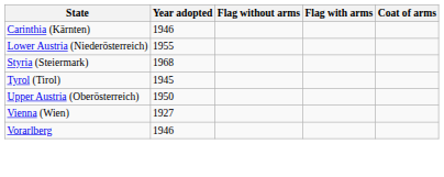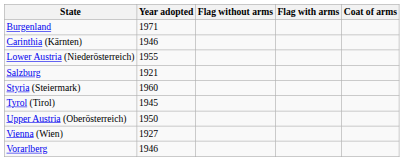 <table class="wikitable sortable">
 <tr>
 <th>State</th>
 <th>Year adopted</th>
 <th>Flag without arms</th>
 <th>Flag with arms</th>
 <th>Coat of arms</th>
+</tr>
+<tr>
+<td><a href='#'>Burgenland</a></td>
+<td>1971</td>
+<td style="text-align:center;"></td>
+<td style="text-align:center;"></td>
+<td style="text-align:center;"></td>
 </tr>
 <tr>
 <td><a href='#'>Carinthia</a> (Kärnten)</td>
 <td>1946</td>
 <td style="text-align:center;"></td>
 <td style="text-align:center;"></td>
 <td style="text-align:center;"></td>
 </tr>
 <tr>
 <td><a href='#'>Lower Austria</a> (Niederösterreich)</td>
 <td>1955</td>
 <td style="text-align:center;"></td>
 <td style="text-align:center;"></td>
 <td style="text-align:center;"></td>
 </tr>
 <tr>
+<td><a href='#'>Salzburg</a></td>
+<td>1921</td>
+<td style="text-align:center;"></td>
+<td style="text-align:center;"></td>
+<td style="text-align:center;"></td>
+</tr>
+<tr>
 <td><a href='#'>Styria</a> (Steiermark)</td>
-<td>1968</td>
+<td>1960</td>
 <td style="text-align:center;"></td>
 <td style="text-align:center;"></td>
 <td style="text-align:center;"></td>
 </tr>
 <tr>
 <td><a href='#'>Tyrol</a> (Tirol)</td>
 <td>1945</td>
 <td style="text-align:center;"></td>
 <td style="text-align:center;"></td>
 <td style="text-align:center;"></td>
 </tr>
 <tr>
 <td><a href='#'>Upper Austria</a> (Oberösterreich)</td>
 <td>1950</td>
 <td style="text-align:center;"></td>
 <td style="text-align:center;"></td>
 <td style="text-align:center;"></td>
 </tr>
 <tr>
 <td><a href='#'>Vienna</a> (Wien)</td>
 <td>1927</td>
 <td style="text-align:center;"></td>
 <td style="text-align:center;"></td>
 <td style="text-align:center;"></td>
 </tr>
 <tr>
 <td><a href='#'>Vorarlberg</a></td>
 <td>1946</td>
 <td style="text-align:center;"></td>
 <td style="text-align:center;"></td>
 <td style="text-align:center;"></td>
 </tr>
 </table>
